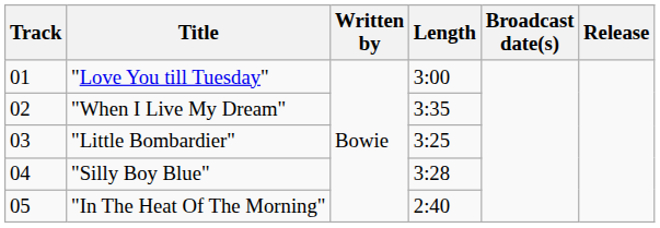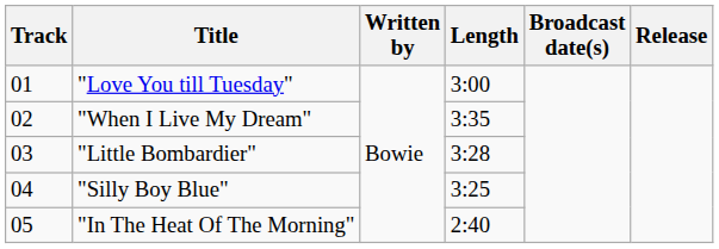 <table class="wikitable">
 <tr>
 <th>Track</th>
 <th>Title</th>
 <th>Written<br> by</th>
 <th>Length</th>
 <th>Broadcast<br> date(s)</th>
 <th>Release</th>
 </tr>
 <tr>
 <td>01</td>
 <td>"<a href='#'>Love You till Tuesday</a>"</td>
 <td rowspan="5">Bowie</td>
 <td>3:00</td>
 <td rowspan="5"></td>
 <td rowspan="5"></td>
 </tr>
 <tr>
 <td>02</td>
 <td>"When I Live My Dream"</td>
 <td>3:35</td>
 </tr>
 <tr>
 <td>03</td>
 <td>"Little Bombardier"</td>
-<td>3:25</td>
+<td>3:28</td>
 </tr>
 <tr>
 <td>04</td>
 <td>"Silly Boy Blue"</td>
-<td>3:28</td>
+<td>3:25</td>
 </tr>
 <tr>
 <td>05</td>
 <td>"In The Heat Of The Morning"</td>
 <td>2:40</td>
 </tr>
 </table>
